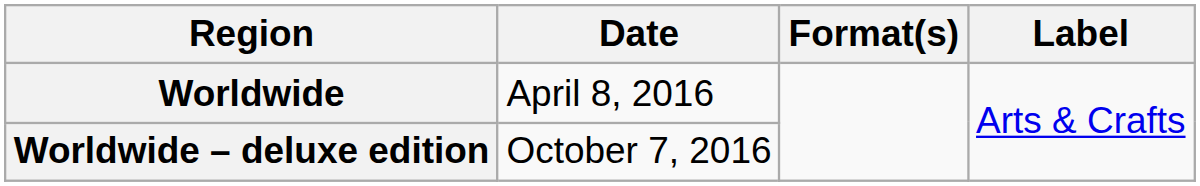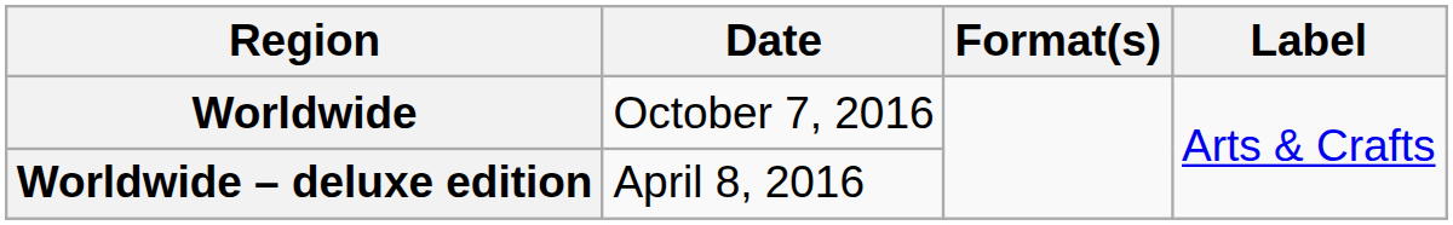 <table class="wikitable plainrowheaders">
 <tr>
 <th scope="col">Region</th>
 <th scope="col">Date</th>
 <th scope="col">Format(s)</th>
 <th scope="col">Label</th>
 </tr>
 <tr>
 <th scope="row">Worldwide</th>
-<td>April 8, 2016</td>
+<td>October 7, 2016</td>
 <td rowspan=2></td>
 <td rowspan=2><a href='#'>Arts & Crafts</a></td>
 </tr>
 <tr>
 <th scope="row">Worldwide – deluxe edition</th>
-<td>October 7, 2016</td>
+<td>April 8, 2016</td>
 </tr>
 </table>
